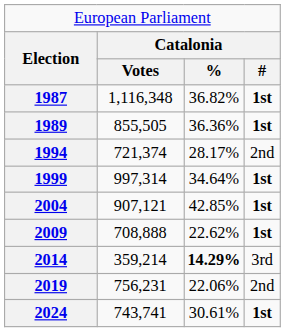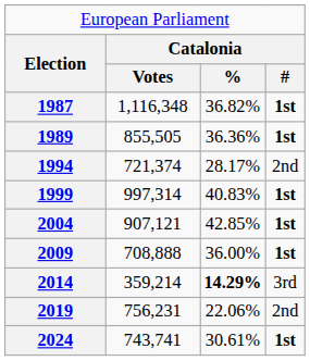 <table class="wikitable" style="font-size:90%; text-align:center;">
 <tr>
 <td colspan="4" align="center"><a href='#'>European Parliament</a></td>
 </tr>
 <tr>
 <th rowspan="2" width="75">Election</th>
 <th colspan="3">Catalonia</th>
 </tr>
 <tr>
 <th width="70">Votes</th>
 <th width="35">%</th>
 <th width="25">#</th>
 </tr>
 <tr>
 <th><a href='#'>1987</a></th>
 <td>1,116,348</td>
 <td>36.82%</td>
 <td><strong>1st</strong></td>
 </tr>
 <tr>
 <th><a href='#'>1989</a></th>
 <td>855,505</td>
 <td>36.36%</td>
 <td><strong>1st</strong></td>
 </tr>
 <tr>
 <th><a href='#'>1994</a></th>
 <td>721,374</td>
 <td>28.17%</td>
 <td>2nd</td>
 </tr>
 <tr>
 <th><a href='#'>1999</a></th>
 <td>997,314</td>
-<td>34.64%</td>
+<td>40.83%</td>
 <td><strong>1st</strong></td>
 </tr>
 <tr>
 <th><a href='#'>2004</a></th>
 <td>907,121</td>
 <td>42.85%</td>
 <td><strong>1st</strong></td>
 </tr>
 <tr>
 <th><a href='#'>2009</a></th>
 <td>708,888</td>
-<td>22.62%</td>
+<td>36.00%</td>
 <td><strong>1st</strong></td>
 </tr>
 <tr>
 <th><a href='#'>2014</a></th>
 <td>359,214</td>
 <td><strong>14.29%</strong></td>
 <td>3rd</td>
 </tr>
 <tr>
 <th><a href='#'>2019</a></th>
 <td>756,231</td>
 <td>22.06%</td>
 <td>2nd</td>
 </tr>
 <tr>
 <th><a href='#'>2024</a></th>
 <td>743,741</td>
 <td>30.61%</td>
 <td><strong>1st</strong></td>
 </tr>
 </table>
